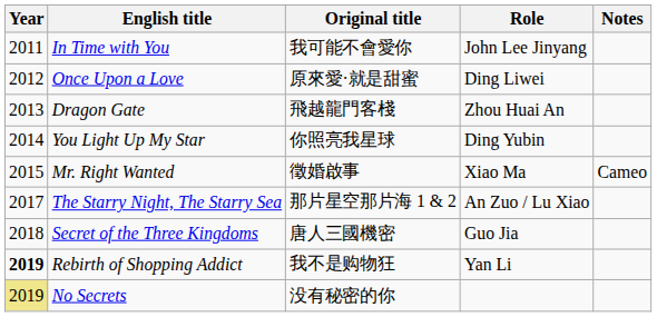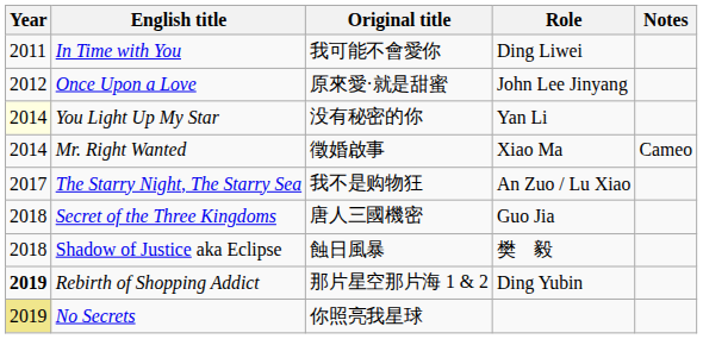 <table class="wikitable sortable">
 <tr>
 <th>Year</th>
 <th>English title</th>
 <th>Original title</th>
 <th>Role</th>
 <th class="unsortable">Notes</th>
 </tr>
 <tr>
 <td>2011</td>
 <td><em><a href='#'>In Time with You</a></em></td>
 <td>我可能不會愛你</td>
-<td>John Lee Jinyang</td>
+<td>Ding Liwei</td>
 <td></td>
 </tr>
 <tr>
 <td>2012</td>
 <td><em><a href='#'>Once Upon a Love</a></em></td>
 <td>原來愛·就是甜蜜</td>
-<td>Ding Liwei</td>
+<td>John Lee Jinyang</td>
 <td></td>
 </tr>
 <tr>
-<td>2013</td>
-<td><em>Dragon Gate</em></td>
-<td>飛越龍門客棧</td>
-<td>Zhou Huai An</td>
+<td style="background: lightyellow;">2014</td>
+<td><em>You Light Up My Star</em></td>
+<td>没有秘密的你</td>
+<td>Yan Li</td>
 <td></td>
 </tr>
 <tr>
 <td>2014</td>
-<td><em>You Light Up My Star</em></td>
-<td>你照亮我星球</td>
-<td>Ding Yubin</td>
-<td></td>
-</tr>
-<tr>
-<td>2015</td>
 <td><em>Mr. Right Wanted</em></td>
 <td>徵婚啟事</td>
 <td>Xiao Ma</td>
 <td>Cameo</td>
 </tr>
 <tr>
 <td>2017</td>
 <td><em><a href='#'>The Starry Night, The Starry Sea</a></em></td>
-<td>那片星空那片海 1 & 2</td>
+<td>我不是购物狂</td>
 <td>An Zuo / Lu Xiao</td>
 <td></td>
 </tr>
 <tr>
 <td>2018</td>
 <td><em><a href='#'>Secret of the Three Kingdoms</a></em></td>
 <td>唐人三國機密</td>
 <td>Guo Jia</td>
 <td></td>
 </tr>
 <tr>
+<td>2018</td>
+<td><a href='#'>Shadow of Justice</a> aka Eclipse</td>
+<td>蝕日風暴</td>
+<td>樊　毅</td>
+<td></td>
+</tr>
+<tr>
 <td><strong>2019</strong></td>
 <td><em>Rebirth of Shopping Addict</em></td>
-<td>我不是购物狂</td>
-<td>Yan Li</td>
+<td>那片星空那片海 1 & 2</td>
+<td>Ding Yubin</td>
 <td></td>
 </tr>
 <tr>
 <td style="background: khaki;">2019</td>
 <td><em><a href='#'>No Secrets</a></em></td>
-<td>没有秘密的你</td>
+<td>你照亮我星球</td>
 <td></td>
 </tr>
 </table>
